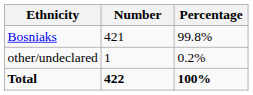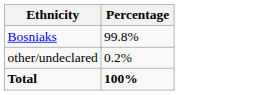 <table class="wikitable">
 <tr>
 <th width="100px">Ethnicity</th>
-<th width="80px">Number</th>
 <th width="80px">Percentage</th>
 </tr>
 <tr>
 <td><a href='#'>Bosniaks</a></td>
-<td>421</td>
 <td>99.8%</td>
 </tr>
 <tr>
 <td>other/undeclared</td>
-<td>1</td>
 <td>0.2%</td>
 </tr>
 <tr>
 <td><strong>Total</strong></td>
-<td><strong>422</strong></td>
 <td><strong>100%</strong></td>
 </tr>
 </table>
